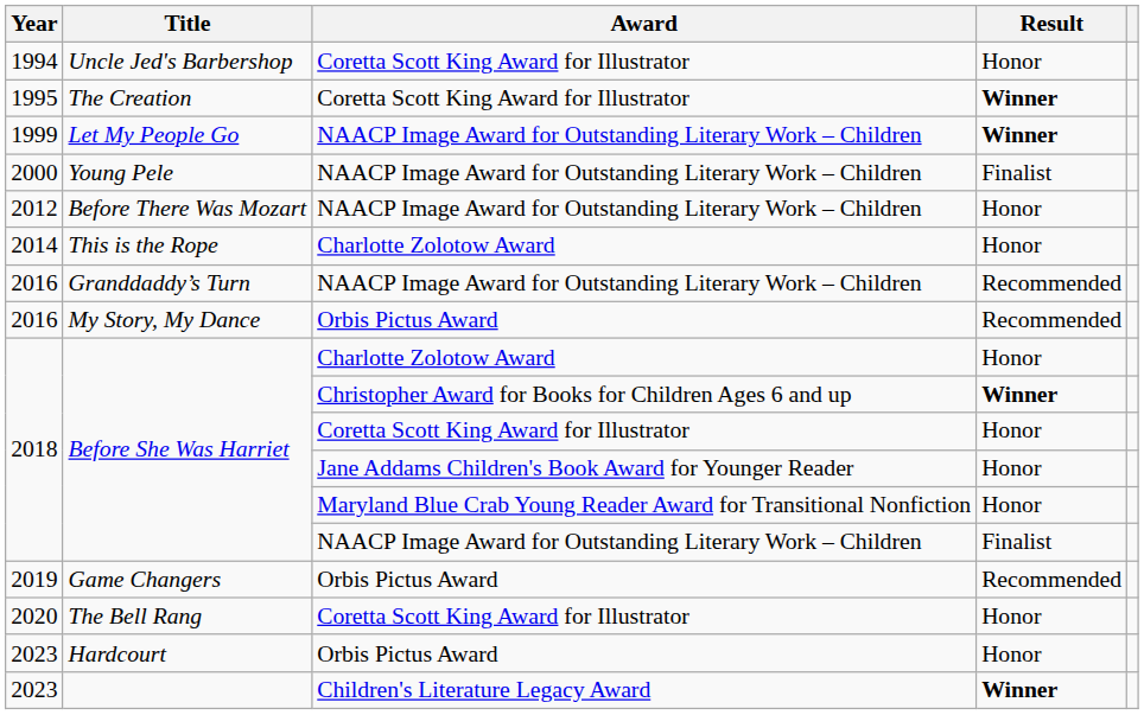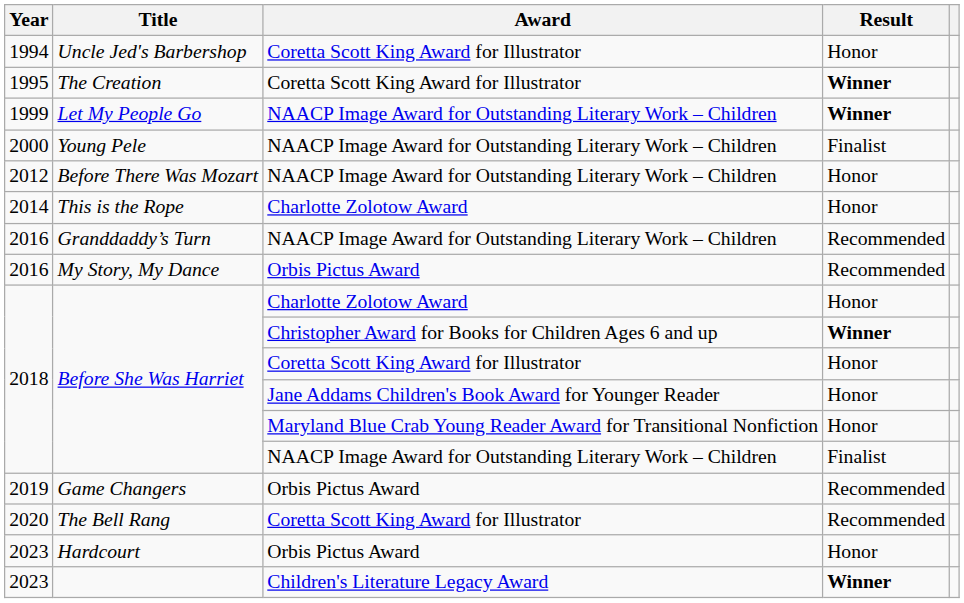 <table class="wikitable">
 <tr>
 <th>Year</th>
 <th>Title</th>
 <th>Award</th>
 <th>Result</th>
 <th></th>
 </tr>
 <tr>
 <td>1994</td>
 <td><em>Uncle Jed's Barbershop</em></td>
 <td><a href='#'>Coretta Scott King Award</a> for Illustrator</td>
 <td>Honor</td>
 <td></td>
 </tr>
 <tr>
 <td>1995</td>
 <td><em>The Creation</em></td>
 <td>Coretta Scott King Award for Illustrator</td>
 <td><strong>Winner</strong></td>
 <td></td>
 </tr>
 <tr>
 <td>1999</td>
 <td><a href='#'><em>Let My People Go</em></a></td>
 <td><a href='#'>NAACP Image Award for Outstanding Literary Work – Children</a></td>
 <td><strong>Winner</strong></td>
 <td></td>
 </tr>
 <tr>
 <td>2000</td>
 <td><em>Young Pele</em></td>
 <td>NAACP Image Award for Outstanding Literary Work – Children</td>
 <td>Finalist</td>
 <td></td>
 </tr>
 <tr>
 <td>2012</td>
 <td><em>Before There Was Mozart</em></td>
 <td>NAACP Image Award for Outstanding Literary Work – Children</td>
 <td>Honor</td>
 <td></td>
 </tr>
 <tr>
 <td>2014</td>
 <td><em>This is the Rope</em></td>
 <td><a href='#'>Charlotte Zolotow Award</a></td>
 <td>Honor</td>
 <td></td>
 </tr>
 <tr>
 <td>2016</td>
 <td><em>Granddaddy’s Turn</em></td>
 <td>NAACP Image Award for Outstanding Literary Work – Children</td>
 <td>Recommended</td>
 <td></td>
 </tr>
 <tr>
 <td>2016</td>
 <td><em>My Story, My Dance</em></td>
 <td><a href='#'>Orbis Pictus Award</a></td>
 <td>Recommended</td>
 <td></td>
 </tr>
 <tr>
 <td rowspan="6">2018</td>
 <td rowspan="6"><em><a href='#'>Before She Was Harriet</a></em></td>
 <td><a href='#'>Charlotte Zolotow Award</a></td>
 <td>Honor</td>
 <td></td>
 </tr>
 <tr>
 <td><a href='#'>Christopher Award</a> for Books for Children Ages 6 and up</td>
 <td><strong>Winner</strong></td>
 <td></td>
 </tr>
 <tr>
 <td><a href='#'>Coretta Scott King Award</a> for Illustrator</td>
 <td>Honor</td>
 <td></td>
 </tr>
 <tr>
 <td><a href='#'>Jane Addams Children's Book Award</a> for Younger Reader</td>
 <td>Honor</td>
 <td><strong></strong></td>
 </tr>
 <tr>
 <td><a href='#'>Maryland Blue Crab Young Reader Award</a> for Transitional Nonfiction</td>
 <td>Honor</td>
 <td></td>
 </tr>
 <tr>
 <td>NAACP Image Award for Outstanding Literary Work – Children</td>
 <td>Finalist</td>
 <td></td>
 </tr>
 <tr>
 <td>2019</td>
 <td><em>Game Changers</em></td>
 <td>Orbis Pictus Award</td>
 <td>Recommended</td>
 <td></td>
 </tr>
 <tr>
 <td>2020</td>
 <td><em>The Bell Rang</em></td>
 <td><a href='#'>Coretta Scott King Award</a> for Illustrator</td>
-<td>Honor</td>
+<td>Recommended</td>
 <td></td>
 </tr>
 <tr>
 <td>2023</td>
 <td><em>Hardcourt</em></td>
 <td>Orbis Pictus Award</td>
 <td>Honor</td>
 <td></td>
 </tr>
 <tr>
 <td>2023</td>
 <td></td>
 <td><a href='#'>Children's Literature Legacy Award</a></td>
 <td><strong>Winner</strong></td>
 <td></td>
 </tr>
 </table>
